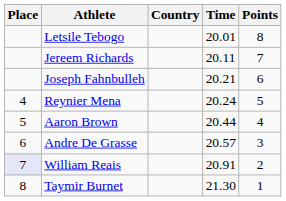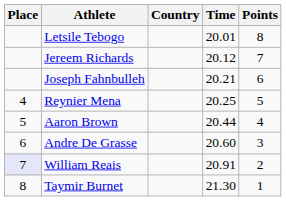 <table class="wikitable">
 <tr>
 <th>Place</th>
 <th>Athlete</th>
 <th>Country</th>
 <th>Time</th>
 <th>Points</th>
 </tr>
 <tr>
 <td align=center></td>
 <td><a href='#'>Letsile Tebogo</a></td>
 <td></td>
 <td>20.01</td>
 <td align=center>8</td>
 </tr>
 <tr>
 <td align=center></td>
 <td><a href='#'>Jereem Richards</a></td>
 <td></td>
-<td>20.11</td>
+<td>20.12</td>
 <td align=center>7</td>
 </tr>
 <tr>
 <td align=center></td>
 <td><a href='#'>Joseph Fahnbulleh</a></td>
 <td></td>
 <td>20.21</td>
 <td align=center>6</td>
 </tr>
 <tr>
 <td align=center>4</td>
 <td><a href='#'>Reynier Mena</a></td>
 <td></td>
-<td>20.24</td>
+<td>20.25</td>
 <td align=center>5</td>
 </tr>
 <tr>
 <td align=center>5</td>
 <td><a href='#'>Aaron Brown</a></td>
 <td></td>
 <td>20.44</td>
 <td align=center>4</td>
 </tr>
 <tr>
 <td align=center>6</td>
 <td><a href='#'>Andre De Grasse</a></td>
 <td></td>
-<td>20.57</td>
+<td>20.60</td>
 <td align=center>3</td>
 </tr>
 <tr>
 <td align=center style="background: lavender;">7</td>
 <td><a href='#'>William Reais</a></td>
 <td></td>
 <td>20.91</td>
 <td align=center>2</td>
 </tr>
 <tr>
 <td align=center>8</td>
 <td><a href='#'>Taymir Burnet</a></td>
 <td></td>
 <td>21.30</td>
 <td align=center>1</td>
 </tr>
 </table>
